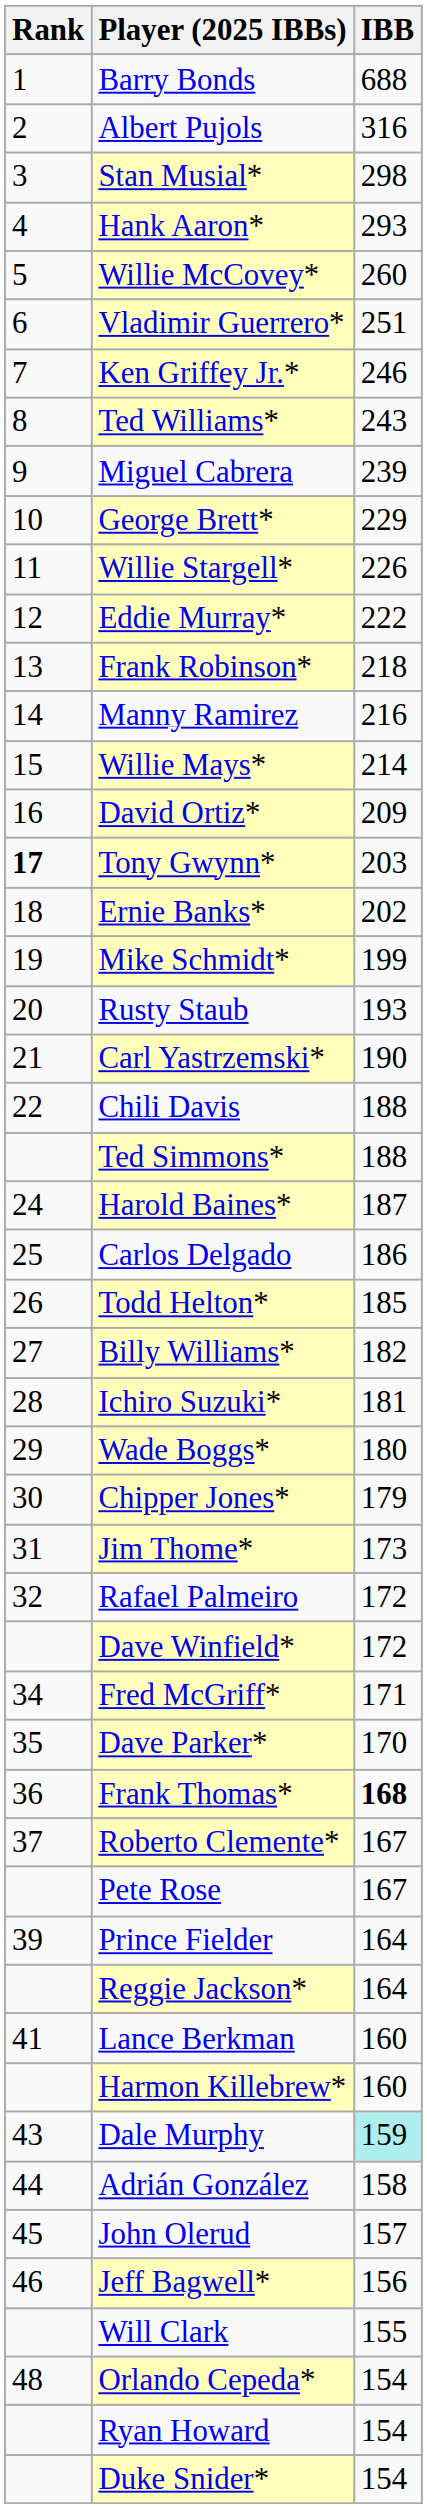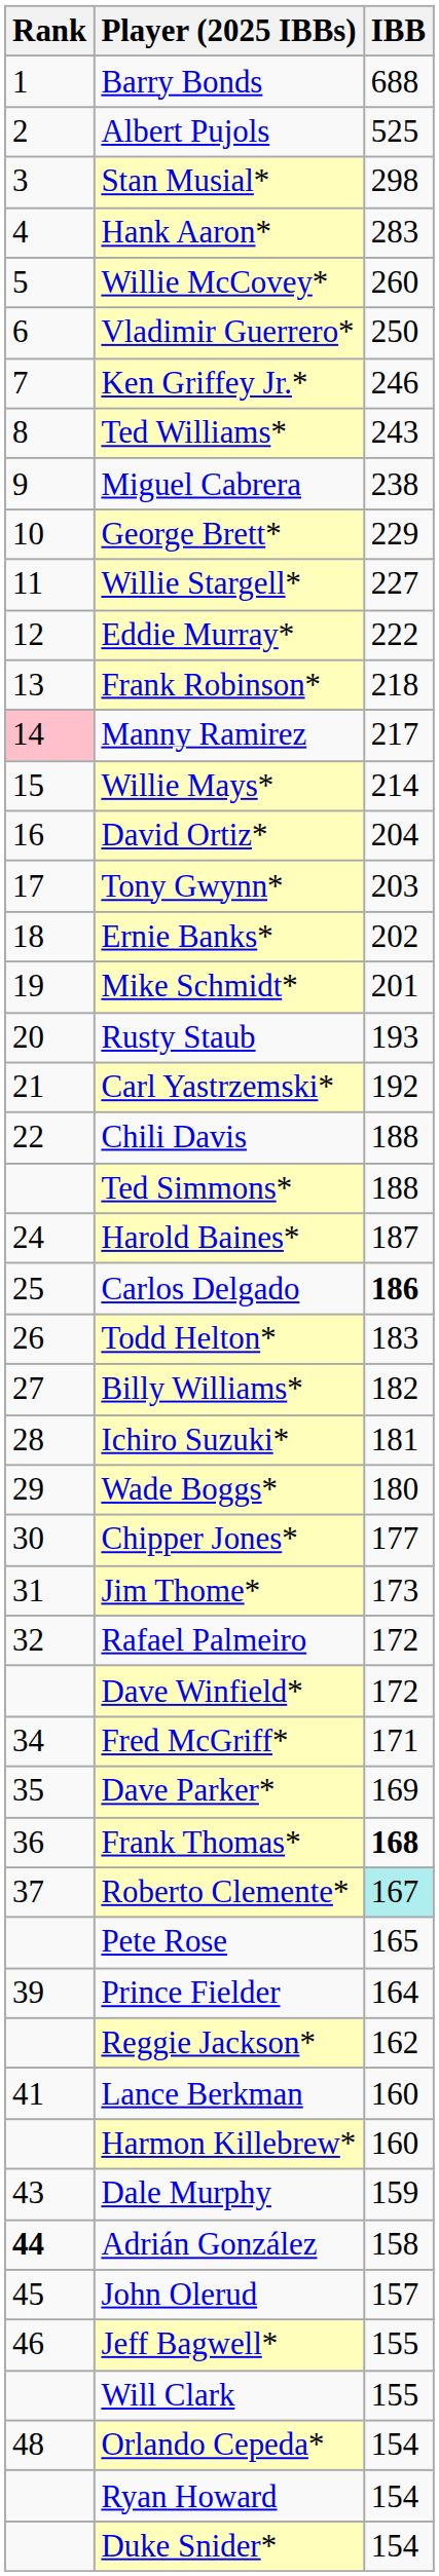 <table class="wikitable" style="float:left;">
 <tr style="white-space:nowrap;">
 <th>Rank</th>
 <th>Player (2025 IBBs)</th>
 <th>IBB</th>
 </tr>
 <tr>
 <td>1</td>
 <td><a href='#'>Barry Bonds</a></td>
 <td>688</td>
 </tr>
 <tr>
 <td>2</td>
 <td><a href='#'>Albert Pujols</a></td>
-<td>316</td>
+<td>525</td>
 </tr>
 <tr>
 <td>3</td>
 <td style="background:#ffffbb;"><a href='#'>Stan Musial</a>*</td>
 <td>298</td>
 </tr>
 <tr>
 <td>4</td>
 <td style="background:#ffffbb;"><a href='#'>Hank Aaron</a>*</td>
-<td>293</td>
+<td>283</td>
 </tr>
 <tr>
 <td>5</td>
 <td style="background:#ffffbb;"><a href='#'>Willie McCovey</a>*</td>
 <td>260</td>
 </tr>
 <tr>
 <td>6</td>
 <td style="background:#ffffbb;"><a href='#'>Vladimir Guerrero</a>*</td>
-<td>251</td>
+<td>250</td>
 </tr>
 <tr>
 <td>7</td>
 <td style="background:#ffffbb;"><a href='#'>Ken Griffey Jr.</a>*</td>
 <td>246</td>
 </tr>
 <tr>
 <td>8</td>
 <td style="background:#ffffbb;"><a href='#'>Ted Williams</a>*</td>
 <td>243</td>
 </tr>
 <tr>
 <td>9</td>
 <td><a href='#'>Miguel Cabrera</a></td>
-<td>239</td>
+<td>238</td>
 </tr>
 <tr>
 <td>10</td>
 <td style="background:#ffffbb;"><a href='#'>George Brett</a>*</td>
 <td>229</td>
 </tr>
 <tr>
 <td>11</td>
 <td style="background:#ffffbb;"><a href='#'>Willie Stargell</a>*</td>
-<td>226</td>
+<td>227</td>
 </tr>
 <tr>
 <td>12</td>
 <td style="background:#ffffbb;"><a href='#'>Eddie Murray</a>*</td>
 <td>222</td>
 </tr>
 <tr>
 <td>13</td>
 <td style="background:#ffffbb;"><a href='#'>Frank Robinson</a>*</td>
 <td>218</td>
 </tr>
 <tr>
-<td>14</td>
+<td style="background: pink;">14</td>
 <td><a href='#'>Manny Ramirez</a></td>
-<td>216</td>
+<td>217</td>
 </tr>
 <tr>
 <td>15</td>
 <td style="background:#ffffbb;"><a href='#'>Willie Mays</a>*</td>
 <td>214</td>
 </tr>
 <tr>
 <td>16</td>
 <td style="background:#ffffbb;"><a href='#'>David Ortiz</a>*</td>
-<td>209</td>
+<td>204</td>
 </tr>
 <tr>
-<td><strong>17</strong></td>
+<td>17</td>
 <td style="background:#ffffbb;"><a href='#'>Tony Gwynn</a>*</td>
 <td>203</td>
 </tr>
 <tr>
 <td>18</td>
 <td style="background:#ffffbb;"><a href='#'>Ernie Banks</a>*</td>
 <td>202</td>
 </tr>
 <tr>
 <td>19</td>
 <td style="background:#ffffbb;"><a href='#'>Mike Schmidt</a>*</td>
-<td>199</td>
+<td>201</td>
 </tr>
 <tr>
 <td>20</td>
 <td><a href='#'>Rusty Staub</a></td>
 <td>193</td>
 </tr>
 <tr>
 <td>21</td>
 <td style="background:#ffffbb;"><a href='#'>Carl Yastrzemski</a>*</td>
-<td>190</td>
+<td>192</td>
 </tr>
 <tr>
 <td>22</td>
 <td><a href='#'>Chili Davis</a></td>
 <td>188</td>
 </tr>
 <tr>
 <td></td>
 <td style="background:#ffffbb;"><a href='#'>Ted Simmons</a>*</td>
 <td>188</td>
 </tr>
 <tr>
 <td>24</td>
 <td style="background:#ffffbb;"><a href='#'>Harold Baines</a>*</td>
 <td>187</td>
 </tr>
 <tr>
 <td>25</td>
 <td><a href='#'>Carlos Delgado</a></td>
-<td>186</td>
+<td><strong>186</strong></td>
 </tr>
 <tr>
 <td>26</td>
 <td style="background:#ffffbb;"><a href='#'>Todd Helton</a>*</td>
-<td>185</td>
+<td>183</td>
 </tr>
 <tr>
 <td>27</td>
 <td style="background:#ffffbb;"><a href='#'>Billy Williams</a>*</td>
 <td>182</td>
 </tr>
 <tr>
 <td>28</td>
 <td style="background:#ffffbb;"><a href='#'>Ichiro Suzuki</a>*</td>
 <td>181</td>
 </tr>
 <tr>
 <td>29</td>
 <td style="background:#ffffbb;"><a href='#'>Wade Boggs</a>*</td>
 <td>180</td>
 </tr>
 <tr>
 <td>30</td>
 <td style="background:#ffffbb;"><a href='#'>Chipper Jones</a>*</td>
-<td>179</td>
+<td>177</td>
 </tr>
 <tr>
 <td>31</td>
 <td style="background:#ffffbb;"><a href='#'>Jim Thome</a>*</td>
 <td>173</td>
 </tr>
 <tr>
 <td>32</td>
 <td><a href='#'>Rafael Palmeiro</a></td>
 <td>172</td>
 </tr>
 <tr>
 <td></td>
 <td style="background:#ffffbb;"><a href='#'>Dave Winfield</a>*</td>
 <td>172</td>
 </tr>
 <tr>
 <td>34</td>
 <td style="background:#ffffbb;"><a href='#'>Fred McGriff</a>*</td>
 <td>171</td>
 </tr>
 <tr>
 <td>35</td>
 <td style="background:#ffffbb;"><a href='#'>Dave Parker</a>*</td>
-<td>170</td>
+<td>169</td>
 </tr>
 <tr>
 <td>36</td>
 <td style="background:#ffffbb;"><a href='#'>Frank Thomas</a>*</td>
 <td><strong>168</strong></td>
 </tr>
 <tr>
 <td>37</td>
 <td style="background:#ffffbb;"><a href='#'>Roberto Clemente</a>*</td>
-<td>167</td>
+<td style="background: paleturquoise;">167</td>
 </tr>
 <tr>
 <td></td>
 <td><a href='#'>Pete Rose</a></td>
-<td>167</td>
+<td>165</td>
 </tr>
 <tr>
 <td>39</td>
 <td><a href='#'>Prince Fielder</a></td>
 <td>164</td>
 </tr>
 <tr>
 <td></td>
 <td style="background:#ffffbb;"><a href='#'>Reggie Jackson</a>*</td>
-<td>164</td>
+<td>162</td>
 </tr>
 <tr>
 <td>41</td>
 <td><a href='#'>Lance Berkman</a></td>
 <td>160</td>
 </tr>
 <tr>
 <td></td>
 <td style="background:#ffffbb;"><a href='#'>Harmon Killebrew</a>*</td>
 <td>160</td>
 </tr>
 <tr>
 <td>43</td>
 <td><a href='#'>Dale Murphy</a></td>
-<td style="background: paleturquoise;">159</td>
+<td>159</td>
 </tr>
 <tr>
-<td>44</td>
+<td><strong>44</strong></td>
 <td><a href='#'>Adrián González</a></td>
 <td>158</td>
 </tr>
 <tr>
 <td>45</td>
 <td><a href='#'>John Olerud</a></td>
 <td>157</td>
 </tr>
 <tr>
 <td>46</td>
 <td style="background:#ffffbb;"><a href='#'>Jeff Bagwell</a>*</td>
-<td>156</td>
+<td>155</td>
 </tr>
 <tr>
 <td></td>
 <td><a href='#'>Will Clark</a></td>
 <td>155</td>
 </tr>
 <tr>
 <td>48</td>
 <td style="background:#ffffbb;"><a href='#'>Orlando Cepeda</a>*</td>
 <td>154</td>
 </tr>
 <tr>
 <td></td>
 <td><a href='#'>Ryan Howard</a></td>
 <td>154</td>
 </tr>
 <tr>
 <td></td>
 <td style="background:#ffffbb;"><a href='#'>Duke Snider</a>*</td>
 <td>154</td>
 </tr>
 </table>
